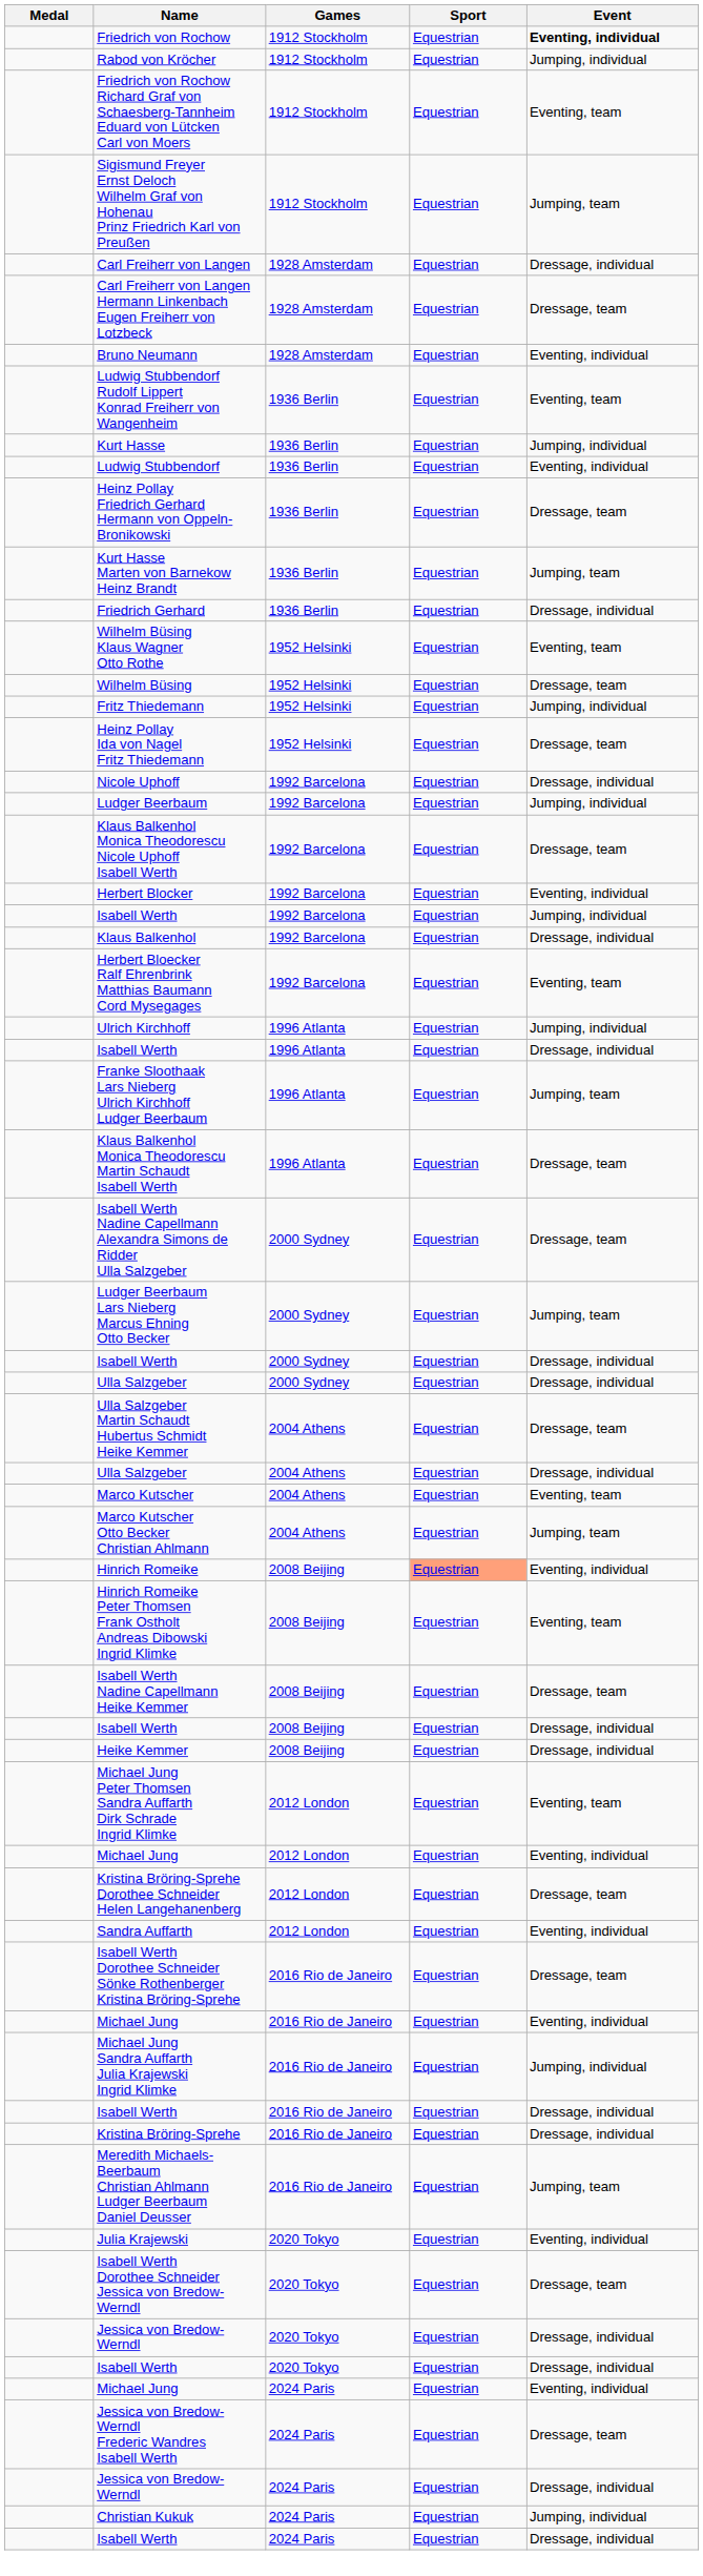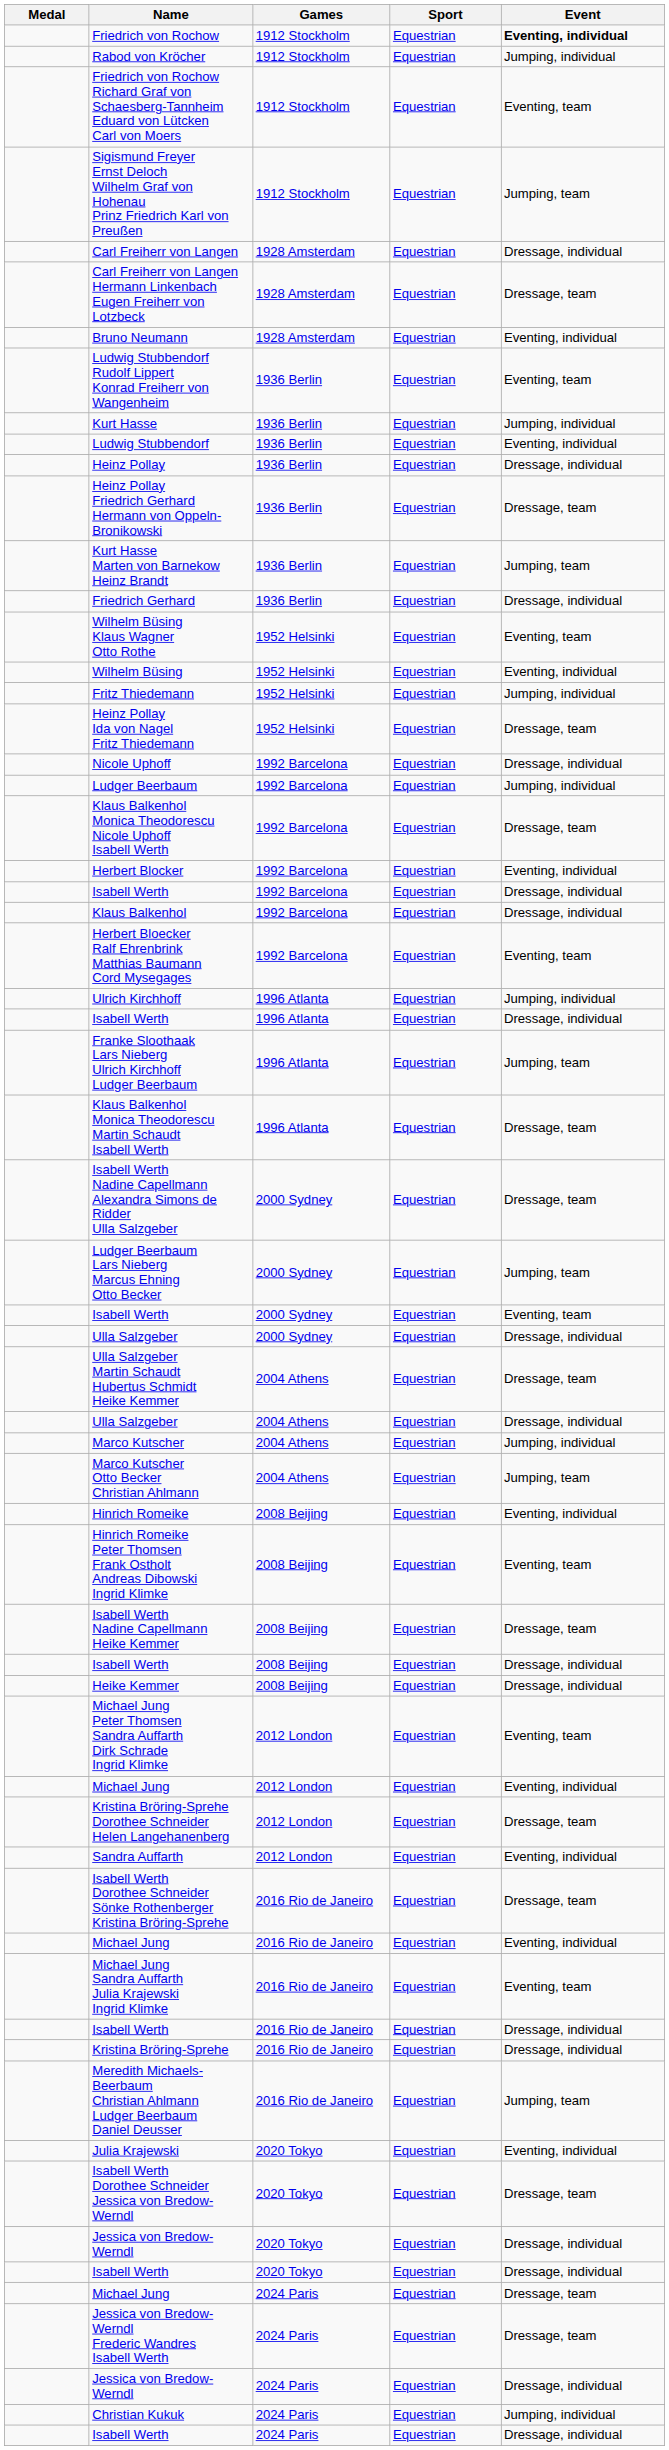 <table class="wikitable sortable">
 <tr>
 <th style="width:6em">Medal</th>
 <th style="width:12em">Name</th>
 <th style="width:10em">Games</th>
 <th style="width:8em">Sport</th>
 <th style="width:12em">Event</th>
 </tr>
 <tr>
 <td></td>
 <td><a href='#'>Friedrich von Rochow</a></td>
 <td> <a href='#'>1912 Stockholm</a></td>
 <td> <a href='#'>Equestrian</a></td>
 <td><strong>Eventing, individual</strong></td>
 </tr>
 <tr>
 <td></td>
 <td><a href='#'>Rabod von Kröcher</a></td>
 <td> <a href='#'>1912 Stockholm</a></td>
 <td> <a href='#'>Equestrian</a></td>
 <td>Jumping, individual</td>
 </tr>
 <tr>
 <td></td>
 <td><a href='#'>Friedrich von Rochow</a><br><a href='#'>Richard Graf von Schaesberg-Tannheim</a><br><a href='#'>Eduard von Lütcken</a><br><a href='#'>Carl von Moers</a></td>
 <td> <a href='#'>1912 Stockholm</a></td>
 <td> <a href='#'>Equestrian</a></td>
 <td>Eventing, team</td>
 </tr>
 <tr>
 <td></td>
 <td><a href='#'>Sigismund Freyer</a><br><a href='#'>Ernst Deloch</a><br><a href='#'>Wilhelm Graf von Hohenau</a><br><a href='#'> Prinz Friedrich Karl von Preußen</a></td>
 <td> <a href='#'>1912 Stockholm</a></td>
 <td> <a href='#'>Equestrian</a></td>
 <td>Jumping, team</td>
 </tr>
 <tr>
 <td></td>
 <td><a href='#'>Carl Freiherr von Langen</a></td>
 <td> <a href='#'>1928 Amsterdam</a></td>
 <td> <a href='#'>Equestrian</a></td>
 <td>Dressage, individual</td>
 </tr>
 <tr>
 <td></td>
 <td><a href='#'>Carl Freiherr von Langen</a><br><a href='#'>Hermann Linkenbach</a><br><a href='#'>Eugen Freiherr von Lotzbeck</a></td>
 <td> <a href='#'>1928 Amsterdam</a></td>
 <td> <a href='#'>Equestrian</a></td>
 <td>Dressage, team</td>
 </tr>
 <tr>
 <td></td>
 <td><a href='#'>Bruno Neumann</a></td>
 <td> <a href='#'>1928 Amsterdam</a></td>
 <td> <a href='#'>Equestrian</a></td>
 <td>Eventing, individual</td>
 </tr>
 <tr>
 <td></td>
 <td><a href='#'>Ludwig Stubbendorf</a><br><a href='#'>Rudolf Lippert</a><br><a href='#'>Konrad Freiherr von Wangenheim</a></td>
 <td> <a href='#'>1936 Berlin</a></td>
 <td> <a href='#'>Equestrian</a></td>
 <td>Eventing, team</td>
 </tr>
 <tr>
 <td></td>
 <td><a href='#'>Kurt Hasse</a></td>
 <td> <a href='#'>1936 Berlin</a></td>
 <td> <a href='#'>Equestrian</a></td>
 <td>Jumping, individual</td>
 </tr>
 <tr>
 <td></td>
 <td><a href='#'>Ludwig Stubbendorf</a></td>
 <td> <a href='#'>1936 Berlin</a></td>
 <td> <a href='#'>Equestrian</a></td>
 <td>Eventing, individual</td>
 </tr>
 <tr>
 <td></td>
+<td><a href='#'>Heinz Pollay</a></td>
+<td> <a href='#'>1936 Berlin</a></td>
+<td> <a href='#'>Equestrian</a></td>
+<td>Dressage, individual</td>
+</tr>
+<tr>
+<td></td>
 <td><a href='#'>Heinz Pollay</a><br><a href='#'>Friedrich Gerhard</a><br><a href='#'>Hermann von Oppeln-Bronikowski</a></td>
 <td> <a href='#'>1936 Berlin</a></td>
 <td> <a href='#'>Equestrian</a></td>
 <td>Dressage, team</td>
 </tr>
 <tr>
 <td></td>
 <td><a href='#'>Kurt Hasse</a><br><a href='#'>Marten von Barnekow</a><br><a href='#'>Heinz Brandt</a></td>
 <td> <a href='#'>1936 Berlin</a></td>
 <td> <a href='#'>Equestrian</a></td>
 <td>Jumping, team</td>
 </tr>
 <tr>
 <td></td>
 <td><a href='#'>Friedrich Gerhard</a></td>
 <td> <a href='#'>1936 Berlin</a></td>
 <td> <a href='#'>Equestrian</a></td>
 <td>Dressage, individual</td>
 </tr>
 <tr>
 <td></td>
 <td><a href='#'>Wilhelm Büsing</a><br><a href='#'>Klaus Wagner</a><br><a href='#'>Otto Rothe</a></td>
 <td> <a href='#'>1952 Helsinki</a></td>
 <td> <a href='#'>Equestrian</a></td>
 <td>Eventing, team</td>
 </tr>
 <tr>
 <td></td>
 <td><a href='#'>Wilhelm Büsing</a></td>
 <td> <a href='#'>1952 Helsinki</a></td>
 <td> <a href='#'>Equestrian</a></td>
-<td>Dressage, team</td>
+<td>Eventing, individual</td>
 </tr>
 <tr>
 <td></td>
 <td><a href='#'>Fritz Thiedemann</a></td>
 <td> <a href='#'>1952 Helsinki</a></td>
 <td> <a href='#'>Equestrian</a></td>
 <td>Jumping, individual</td>
 </tr>
 <tr>
 <td></td>
 <td><a href='#'>Heinz Pollay</a><br><a href='#'>Ida von Nagel</a><br><a href='#'>Fritz Thiedemann</a></td>
 <td> <a href='#'>1952 Helsinki</a></td>
 <td> <a href='#'>Equestrian</a></td>
 <td>Dressage, team</td>
 </tr>
 <tr>
 <td></td>
 <td><a href='#'>Nicole Uphoff</a></td>
 <td> <a href='#'>1992 Barcelona</a></td>
 <td> <a href='#'>Equestrian</a></td>
 <td>Dressage, individual</td>
 </tr>
 <tr>
 <td></td>
 <td><a href='#'>Ludger Beerbaum</a></td>
 <td> <a href='#'>1992 Barcelona</a></td>
 <td> <a href='#'>Equestrian</a></td>
 <td>Jumping, individual</td>
 </tr>
 <tr>
 <td></td>
 <td><a href='#'>Klaus Balkenhol</a><br><a href='#'>Monica Theodorescu</a><br><a href='#'>Nicole Uphoff</a><br><a href='#'>Isabell Werth</a></td>
 <td> <a href='#'>1992 Barcelona</a></td>
 <td> <a href='#'>Equestrian</a></td>
 <td>Dressage, team</td>
 </tr>
 <tr>
 <td></td>
 <td><a href='#'>Herbert Blocker</a></td>
 <td> <a href='#'>1992 Barcelona</a></td>
 <td> <a href='#'>Equestrian</a></td>
 <td>Eventing, individual</td>
 </tr>
 <tr>
 <td></td>
 <td><a href='#'>Isabell Werth</a></td>
 <td> <a href='#'>1992 Barcelona</a></td>
 <td> <a href='#'>Equestrian</a></td>
-<td>Jumping, individual</td>
+<td>Dressage, individual</td>
 </tr>
 <tr>
 <td></td>
 <td><a href='#'>Klaus Balkenhol</a></td>
 <td> <a href='#'>1992 Barcelona</a></td>
 <td> <a href='#'>Equestrian</a></td>
 <td>Dressage, individual</td>
 </tr>
 <tr>
 <td></td>
 <td><a href='#'>Herbert Bloecker</a><br><a href='#'>Ralf Ehrenbrink</a><br><a href='#'>Matthias Baumann</a><br><a href='#'>Cord Mysegages</a></td>
 <td> <a href='#'>1992 Barcelona</a></td>
 <td> <a href='#'>Equestrian</a></td>
 <td>Eventing, team</td>
 </tr>
 <tr>
 <td></td>
 <td><a href='#'>Ulrich Kirchhoff</a></td>
 <td> <a href='#'>1996 Atlanta</a></td>
 <td> <a href='#'>Equestrian</a></td>
 <td>Jumping, individual</td>
 </tr>
 <tr>
 <td></td>
 <td><a href='#'>Isabell Werth</a></td>
 <td> <a href='#'>1996 Atlanta</a></td>
 <td> <a href='#'>Equestrian</a></td>
 <td>Dressage, individual</td>
 </tr>
 <tr>
 <td></td>
 <td><a href='#'>Franke Sloothaak</a><br><a href='#'>Lars Nieberg</a><br><a href='#'>Ulrich Kirchhoff</a><br><a href='#'>Ludger Beerbaum</a></td>
 <td> <a href='#'>1996 Atlanta</a></td>
 <td> <a href='#'>Equestrian</a></td>
 <td>Jumping, team</td>
 </tr>
 <tr>
 <td></td>
 <td><a href='#'>Klaus Balkenhol</a><br><a href='#'>Monica Theodorescu</a><br><a href='#'>Martin Schaudt</a><br><a href='#'>Isabell Werth</a></td>
 <td> <a href='#'>1996 Atlanta</a></td>
 <td> <a href='#'>Equestrian</a></td>
 <td>Dressage, team</td>
 </tr>
 <tr>
 <td></td>
 <td><a href='#'>Isabell Werth</a><br><a href='#'>Nadine Capellmann</a><br><a href='#'>Alexandra Simons de Ridder</a><br><a href='#'>Ulla Salzgeber</a></td>
 <td> <a href='#'>2000 Sydney</a></td>
 <td> <a href='#'>Equestrian</a></td>
 <td>Dressage, team</td>
 </tr>
 <tr>
 <td></td>
 <td><a href='#'>Ludger Beerbaum</a><br><a href='#'>Lars Nieberg</a><br><a href='#'>Marcus Ehning</a><br><a href='#'>Otto Becker</a></td>
 <td> <a href='#'>2000 Sydney</a></td>
 <td> <a href='#'>Equestrian</a></td>
 <td>Jumping, team</td>
 </tr>
 <tr>
 <td></td>
 <td><a href='#'>Isabell Werth</a></td>
 <td> <a href='#'>2000 Sydney</a></td>
 <td> <a href='#'>Equestrian</a></td>
-<td>Dressage, individual</td>
+<td>Eventing, team</td>
 </tr>
 <tr>
 <td></td>
 <td><a href='#'>Ulla Salzgeber</a></td>
 <td> <a href='#'>2000 Sydney</a></td>
 <td> <a href='#'>Equestrian</a></td>
 <td>Dressage, individual</td>
 </tr>
 <tr>
 <td></td>
 <td><a href='#'>Ulla Salzgeber</a><br><a href='#'>Martin Schaudt</a><br><a href='#'>Hubertus Schmidt</a><br><a href='#'>Heike Kemmer</a></td>
 <td> <a href='#'>2004 Athens</a></td>
 <td> <a href='#'>Equestrian</a></td>
 <td>Dressage, team</td>
 </tr>
 <tr>
 <td></td>
 <td><a href='#'>Ulla Salzgeber</a></td>
 <td> <a href='#'>2004 Athens</a></td>
 <td> <a href='#'>Equestrian</a></td>
 <td>Dressage, individual</td>
 </tr>
 <tr>
 <td></td>
 <td><a href='#'>Marco Kutscher</a></td>
 <td> <a href='#'>2004 Athens</a></td>
 <td> <a href='#'>Equestrian</a></td>
-<td>Eventing, team</td>
+<td>Jumping, individual</td>
 </tr>
 <tr>
 <td></td>
 <td><a href='#'>Marco Kutscher</a><br><a href='#'>Otto Becker</a><br><a href='#'>Christian Ahlmann</a></td>
 <td> <a href='#'>2004 Athens</a></td>
 <td> <a href='#'>Equestrian</a></td>
 <td>Jumping, team</td>
 </tr>
 <tr>
 <td></td>
 <td><a href='#'>Hinrich Romeike</a></td>
 <td> <a href='#'>2008 Beijing</a></td>
-<td style="background: lightsalmon;"> <a href='#'>Equestrian</a></td>
+<td> <a href='#'>Equestrian</a></td>
 <td>Eventing, individual</td>
 </tr>
 <tr>
 <td></td>
 <td><a href='#'>Hinrich Romeike</a><br><a href='#'>Peter Thomsen</a><br><a href='#'>Frank Ostholt</a><br><a href='#'>Andreas Dibowski</a><br><a href='#'>Ingrid Klimke</a></td>
 <td> <a href='#'>2008 Beijing</a></td>
 <td> <a href='#'>Equestrian</a></td>
 <td>Eventing, team</td>
 </tr>
 <tr>
 <td></td>
 <td><a href='#'>Isabell Werth</a><br><a href='#'>Nadine Capellmann</a><br><a href='#'>Heike Kemmer</a></td>
 <td> <a href='#'>2008 Beijing</a></td>
 <td> <a href='#'>Equestrian</a></td>
 <td>Dressage, team</td>
 </tr>
 <tr>
 <td></td>
 <td><a href='#'>Isabell Werth</a></td>
 <td> <a href='#'>2008 Beijing</a></td>
 <td> <a href='#'>Equestrian</a></td>
 <td>Dressage, individual</td>
 </tr>
 <tr>
 <td></td>
 <td><a href='#'>Heike Kemmer</a></td>
 <td> <a href='#'>2008 Beijing</a></td>
 <td> <a href='#'>Equestrian</a></td>
 <td>Dressage, individual</td>
 </tr>
 <tr>
 <td></td>
 <td><a href='#'>Michael Jung</a><br><a href='#'>Peter Thomsen</a><br><a href='#'>Sandra Auffarth</a><br><a href='#'>Dirk Schrade</a><br><a href='#'>Ingrid Klimke</a></td>
 <td> <a href='#'>2012 London</a></td>
 <td> <a href='#'>Equestrian</a></td>
 <td>Eventing, team</td>
 </tr>
 <tr>
 <td></td>
 <td><a href='#'>Michael Jung</a></td>
 <td> <a href='#'>2012 London</a></td>
 <td> <a href='#'>Equestrian</a></td>
 <td>Eventing, individual</td>
 </tr>
 <tr>
 <td></td>
 <td><a href='#'>Kristina Bröring-Sprehe</a><br><a href='#'>Dorothee Schneider</a><br><a href='#'>Helen Langehanenberg</a></td>
 <td> <a href='#'>2012 London</a></td>
 <td> <a href='#'>Equestrian</a></td>
 <td>Dressage, team</td>
 </tr>
 <tr>
 <td></td>
 <td><a href='#'>Sandra Auffarth</a></td>
 <td> <a href='#'>2012 London</a></td>
 <td> <a href='#'>Equestrian</a></td>
 <td>Eventing, individual</td>
 </tr>
 <tr>
 <td></td>
 <td><a href='#'>Isabell Werth</a><br><a href='#'>Dorothee Schneider</a><br><a href='#'>Sönke Rothenberger</a><br><a href='#'>Kristina Bröring-Sprehe</a></td>
 <td> <a href='#'>2016 Rio de Janeiro</a></td>
 <td> <a href='#'>Equestrian</a></td>
 <td>Dressage, team</td>
 </tr>
 <tr>
 <td></td>
 <td><a href='#'>Michael Jung</a></td>
 <td> <a href='#'>2016 Rio de Janeiro</a></td>
 <td> <a href='#'>Equestrian</a></td>
 <td>Eventing, individual</td>
 </tr>
 <tr>
 <td></td>
 <td><a href='#'>Michael Jung</a><br><a href='#'>Sandra Auffarth</a><br><a href='#'>Julia Krajewski</a><br><a href='#'>Ingrid Klimke</a></td>
 <td> <a href='#'>2016 Rio de Janeiro</a></td>
 <td> <a href='#'>Equestrian</a></td>
-<td>Jumping, individual</td>
+<td>Eventing, team</td>
 </tr>
 <tr>
 <td></td>
 <td><a href='#'>Isabell Werth</a></td>
 <td> <a href='#'>2016 Rio de Janeiro</a></td>
 <td> <a href='#'>Equestrian</a></td>
 <td>Dressage, individual</td>
 </tr>
 <tr>
 <td></td>
 <td><a href='#'>Kristina Bröring-Sprehe</a></td>
 <td> <a href='#'>2016 Rio de Janeiro</a></td>
 <td> <a href='#'>Equestrian</a></td>
 <td>Dressage, individual</td>
 </tr>
 <tr>
 <td></td>
 <td><a href='#'>Meredith Michaels-Beerbaum</a><br><a href='#'>Christian Ahlmann</a><br><a href='#'>Ludger Beerbaum</a><br><a href='#'>Daniel Deusser</a></td>
 <td> <a href='#'>2016 Rio de Janeiro</a></td>
 <td> <a href='#'>Equestrian</a></td>
 <td>Jumping, team</td>
 </tr>
 <tr>
 <td></td>
 <td><a href='#'>Julia Krajewski</a></td>
 <td> <a href='#'>2020 Tokyo</a></td>
 <td> <a href='#'>Equestrian</a></td>
 <td>Eventing, individual</td>
 </tr>
 <tr>
 <td></td>
 <td><a href='#'>Isabell Werth</a><br><a href='#'>Dorothee Schneider</a><br><a href='#'>Jessica von Bredow-Werndl</a></td>
 <td> <a href='#'>2020 Tokyo</a></td>
 <td> <a href='#'>Equestrian</a></td>
 <td>Dressage, team</td>
 </tr>
 <tr>
 <td></td>
 <td><a href='#'>Jessica von Bredow-Werndl</a></td>
 <td> <a href='#'>2020 Tokyo</a></td>
 <td> <a href='#'>Equestrian</a></td>
 <td>Dressage, individual</td>
 </tr>
 <tr>
 <td></td>
 <td><a href='#'>Isabell Werth</a></td>
 <td> <a href='#'>2020 Tokyo</a></td>
 <td> <a href='#'>Equestrian</a></td>
 <td>Dressage, individual</td>
 </tr>
 <tr>
 <td></td>
 <td><a href='#'>Michael Jung</a></td>
 <td> <a href='#'>2024 Paris</a></td>
 <td> <a href='#'>Equestrian</a></td>
-<td>Eventing, individual</td>
+<td>Dressage, team</td>
 </tr>
 <tr>
 <td></td>
 <td><a href='#'>Jessica von Bredow-Werndl</a><br><a href='#'>Frederic Wandres</a><br><a href='#'>Isabell Werth</a></td>
 <td> <a href='#'>2024 Paris</a></td>
 <td> <a href='#'>Equestrian</a></td>
 <td>Dressage, team</td>
 </tr>
 <tr>
 <td></td>
 <td><a href='#'>Jessica von Bredow-Werndl</a></td>
 <td> <a href='#'>2024 Paris</a></td>
 <td> <a href='#'>Equestrian</a></td>
 <td>Dressage, individual</td>
 </tr>
 <tr>
 <td></td>
 <td><a href='#'>Christian Kukuk</a></td>
 <td> <a href='#'>2024 Paris</a></td>
 <td> <a href='#'>Equestrian</a></td>
 <td>Jumping, individual</td>
 </tr>
 <tr>
 <td></td>
 <td><a href='#'>Isabell Werth</a></td>
 <td> <a href='#'>2024 Paris</a></td>
 <td> <a href='#'>Equestrian</a></td>
 <td>Dressage, individual</td>
 </tr>
 </table>
